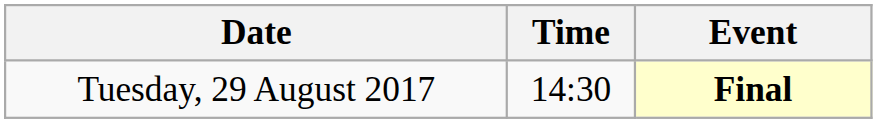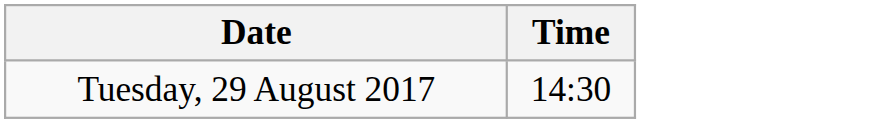 <table class = "wikitable" style="text-align:center;">
 <tr>
 <th width="220">Date</th>
 <th width="50">Time</th>
-<th width="100">Event</th>
 </tr>
 <tr>
 <td>Tuesday, 29 August 2017</td>
 <td>14:30</td>
-<td bgcolor="ffffcc"><strong>Final</strong></td>
 </tr>
 </table>
